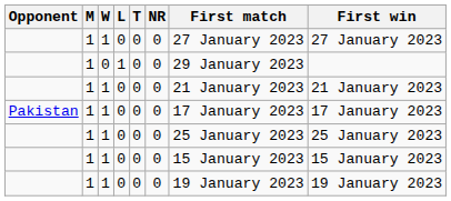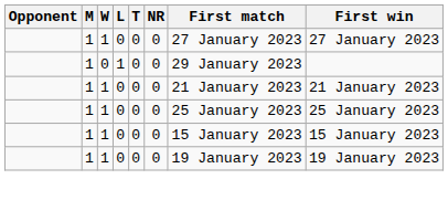 <table class="wikitable" style="text-align: center;">
 <tr>
 </tr>
 <tr>
 <th>Opponent</th>
 <th>M</th>
 <th>W</th>
 <th>L</th>
 <th>T</th>
 <th>NR</th>
 <th>First match</th>
 <th>First win</th>
 </tr>
 <tr>
 <td></td>
 <td>1</td>
 <td>1</td>
 <td>0</td>
 <td>0</td>
 <td>0</td>
 <td>27 January 2023</td>
 <td>27 January 2023</td>
 </tr>
 <tr>
 <td></td>
 <td>1</td>
 <td>0</td>
 <td>1</td>
 <td>0</td>
 <td>0</td>
 <td>29 January 2023</td>
 <td></td>
 </tr>
 <tr>
 <td></td>
 <td>1</td>
 <td>1</td>
 <td>0</td>
 <td>0</td>
 <td>0</td>
 <td>21 January 2023</td>
 <td>21 January 2023</td>
 </tr>
 <tr>
-<td> <a href='#'>Pakistan</a></td>
-<td>1</td>
-<td>1</td>
-<td>0</td>
-<td>0</td>
-<td>0</td>
-<td>17 January 2023</td>
-<td>17 January 2023</td>
-</tr>
-<tr>
 <td></td>
 <td>1</td>
 <td>1</td>
 <td>0</td>
 <td>0</td>
 <td>0</td>
 <td>25 January 2023</td>
 <td>25 January 2023</td>
 </tr>
 <tr>
 <td></td>
 <td>1</td>
 <td>1</td>
 <td>0</td>
 <td>0</td>
 <td>0</td>
 <td>15 January 2023</td>
 <td>15 January 2023</td>
 </tr>
 <tr>
 <td></td>
 <td>1</td>
 <td>1</td>
 <td>0</td>
 <td>0</td>
 <td>0</td>
 <td>19 January 2023</td>
 <td>19 January 2023</td>
 </tr>
 </table>
